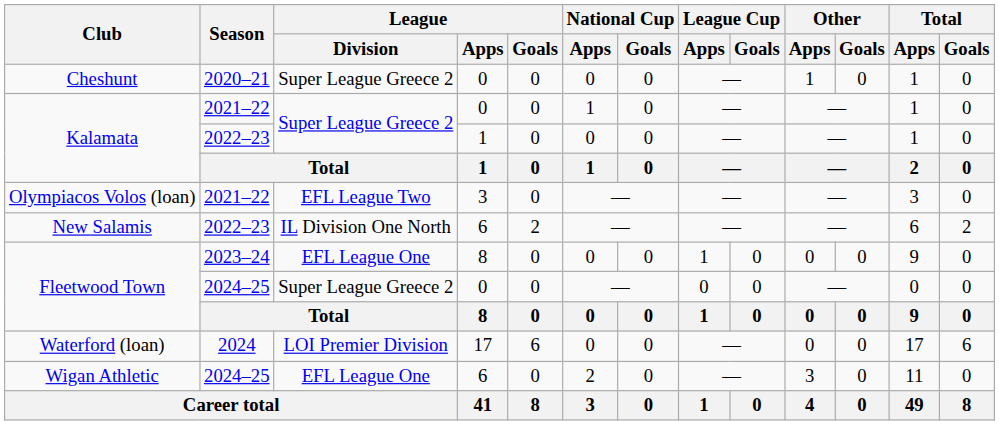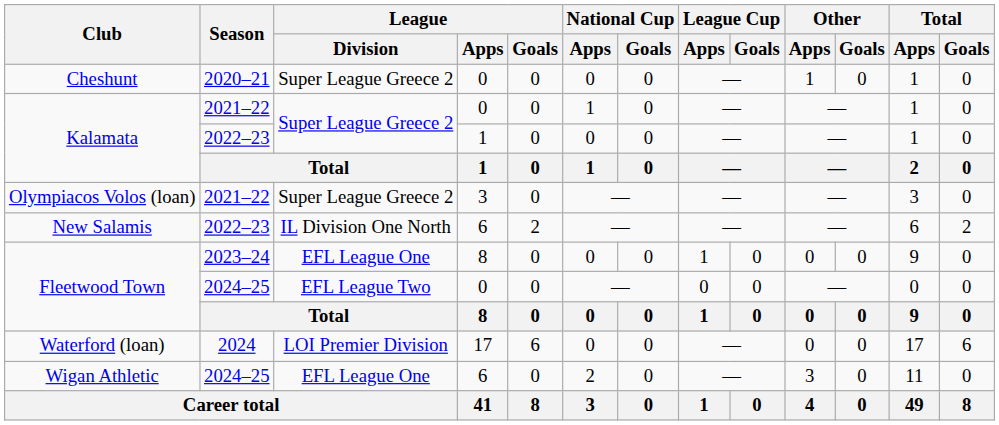 <table class="wikitable" style="text-align:center">
 <tr>
 <th rowspan="2">Club</th>
 <th rowspan="2">Season</th>
 <th colspan="3">League</th>
 <th colspan="2">National Cup</th>
 <th colspan="2">League Cup</th>
 <th colspan="2">Other</th>
 <th colspan="2">Total</th>
 </tr>
 <tr>
 <th>Division</th>
 <th>Apps</th>
 <th>Goals</th>
 <th>Apps</th>
 <th>Goals</th>
 <th>Apps</th>
 <th>Goals</th>
 <th>Apps</th>
 <th>Goals</th>
 <th>Apps</th>
 <th>Goals</th>
 </tr>
 <tr>
 <td><a href='#'>Cheshunt</a></td>
 <td><a href='#'>2020–21</a></td>
 <td>Super League Greece 2</td>
 <td>0</td>
 <td>0</td>
 <td>0</td>
 <td>0</td>
 <td colspan="2">—</td>
 <td>1</td>
 <td>0</td>
 <td>1</td>
 <td>0</td>
 </tr>
 <tr>
 <td rowspan="3"><a href='#'>Kalamata</a></td>
 <td><a href='#'>2021–22</a></td>
 <td rowspan="2"><a href='#'>Super League Greece 2</a></td>
 <td>0</td>
 <td>0</td>
 <td>1</td>
 <td>0</td>
 <td colspan="2">—</td>
 <td colspan="2">—</td>
 <td>1</td>
 <td>0</td>
 </tr>
 <tr>
 <td><a href='#'>2022–23</a></td>
 <td>1</td>
 <td>0</td>
 <td>0</td>
 <td>0</td>
 <td colspan="2">—</td>
 <td colspan="2">—</td>
 <td>1</td>
 <td>0</td>
 </tr>
 <tr>
 <th colspan="2">Total</th>
 <th>1</th>
 <th>0</th>
 <th>1</th>
 <th>0</th>
 <th colspan="2">—</th>
 <th colspan="2">—</th>
 <th>2</th>
 <th>0</th>
 </tr>
 <tr>
 <td><a href='#'>Olympiacos Volos</a> (loan)</td>
 <td><a href='#'>2021–22</a></td>
-<td><a href='#'>EFL League Two</a></td>
+<td>Super League Greece 2</td>
 <td>3</td>
 <td>0</td>
 <td colspan="2">—</td>
 <td colspan="2">—</td>
 <td colspan="2">—</td>
 <td>3</td>
 <td>0</td>
 </tr>
 <tr>
 <td><a href='#'>New Salamis</a></td>
 <td><a href='#'>2022–23</a></td>
 <td><a href='#'>IL</a> Division One North</td>
 <td>6</td>
 <td>2</td>
 <td colspan="2">—</td>
 <td colspan="2">—</td>
 <td colspan="2">—</td>
 <td>6</td>
 <td>2</td>
 </tr>
 <tr>
 <td rowspan="3"><a href='#'>Fleetwood Town</a></td>
 <td><a href='#'>2023–24</a></td>
 <td><a href='#'>EFL League One</a></td>
 <td>8</td>
 <td>0</td>
 <td>0</td>
 <td>0</td>
 <td>1</td>
 <td>0</td>
 <td>0</td>
 <td>0</td>
 <td>9</td>
 <td>0</td>
 </tr>
 <tr>
 <td><a href='#'>2024–25</a></td>
-<td>Super League Greece 2</td>
+<td><a href='#'>EFL League Two</a></td>
 <td>0</td>
 <td>0</td>
 <td colspan="2">—</td>
 <td>0</td>
 <td>0</td>
 <td colspan="2">—</td>
 <td>0</td>
 <td>0</td>
 </tr>
 <tr>
 <th colspan="2">Total</th>
 <th>8</th>
 <th>0</th>
 <th>0</th>
 <th>0</th>
 <th>1</th>
 <th>0</th>
 <th>0</th>
 <th>0</th>
 <th>9</th>
 <th>0</th>
 </tr>
 <tr>
 <td><a href='#'>Waterford</a> (loan)</td>
 <td><a href='#'>2024</a></td>
 <td><a href='#'>LOI Premier Division</a></td>
 <td>17</td>
 <td>6</td>
 <td>0</td>
 <td>0</td>
 <td colspan="2">—</td>
 <td>0</td>
 <td>0</td>
 <td>17</td>
 <td>6</td>
 </tr>
 <tr>
 <td><a href='#'>Wigan Athletic</a></td>
 <td><a href='#'>2024–25</a></td>
 <td><a href='#'>EFL League One</a></td>
 <td>6</td>
 <td>0</td>
 <td>2</td>
 <td>0</td>
 <td colspan="2">—</td>
 <td>3</td>
 <td>0</td>
 <td>11</td>
 <td>0</td>
 </tr>
 <tr>
 <th colspan="3">Career total</th>
 <th>41</th>
 <th>8</th>
 <th>3</th>
 <th>0</th>
 <th>1</th>
 <th>0</th>
 <th>4</th>
 <th>0</th>
 <th>49</th>
 <th>8</th>
 </tr>
 </table>
